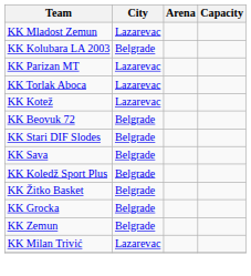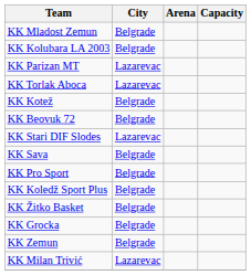 <table class="wikitable sortable">
 <tr>
 <th>Team</th>
 <th>City</th>
 <th>Arena</th>
 <th>Capacity</th>
 </tr>
 <tr>
 <td><a href='#'>KK Mladost Zemun</a></td>
-<td><a href='#'>Lazarevac</a></td>
+<td><a href='#'>Belgrade</a></td>
 <td></td>
 <td></td>
 </tr>
 <tr>
 <td><a href='#'>KK Kolubara LA 2003</a></td>
 <td><a href='#'>Belgrade</a></td>
 <td></td>
 <td></td>
 </tr>
 <tr>
 <td><a href='#'>KK Parizan MT</a></td>
 <td><a href='#'>Lazarevac</a></td>
 <td></td>
 <td></td>
 </tr>
 <tr>
 <td><a href='#'>KK Torlak Aboca</a></td>
 <td><a href='#'>Lazarevac</a></td>
 <td></td>
 <td></td>
 </tr>
 <tr>
 <td><a href='#'>KK Kotež</a></td>
-<td><a href='#'>Lazarevac</a></td>
+<td><a href='#'>Belgrade</a></td>
 <td></td>
 <td></td>
 </tr>
 <tr>
 <td><a href='#'>KK Beovuk 72</a></td>
 <td><a href='#'>Belgrade</a></td>
 <td></td>
 <td></td>
 </tr>
 <tr>
 <td><a href='#'>KK Stari DIF Slodes</a></td>
+<td><a href='#'>Lazarevac</a></td>
+<td></td>
+<td></td>
+</tr>
+<tr>
+<td><a href='#'>KK Sava</a></td>
 <td><a href='#'>Belgrade</a></td>
 <td></td>
 <td></td>
 </tr>
 <tr>
-<td><a href='#'>KK Sava</a></td>
+<td><a href='#'>KK Pro Sport</a></td>
 <td><a href='#'>Belgrade</a></td>
 <td></td>
 <td></td>
 </tr>
 <tr>
 <td><a href='#'>KK Koledž Sport Plus</a></td>
 <td><a href='#'>Belgrade</a></td>
 <td></td>
 <td></td>
 </tr>
 <tr>
 <td><a href='#'>KK Žitko Basket</a></td>
 <td><a href='#'>Belgrade</a></td>
 <td></td>
 <td></td>
 </tr>
 <tr>
 <td><a href='#'>KK Grocka</a></td>
 <td><a href='#'>Belgrade</a></td>
 <td></td>
 <td></td>
 </tr>
 <tr>
 <td><a href='#'>KK Zemun</a></td>
 <td><a href='#'>Belgrade</a></td>
 <td></td>
 <td></td>
 </tr>
 <tr>
 <td><a href='#'>KK Milan Trivić</a></td>
 <td><a href='#'>Lazarevac</a></td>
 <td></td>
 <td></td>
 </tr>
 <tr>
 </tr>
 </table>
